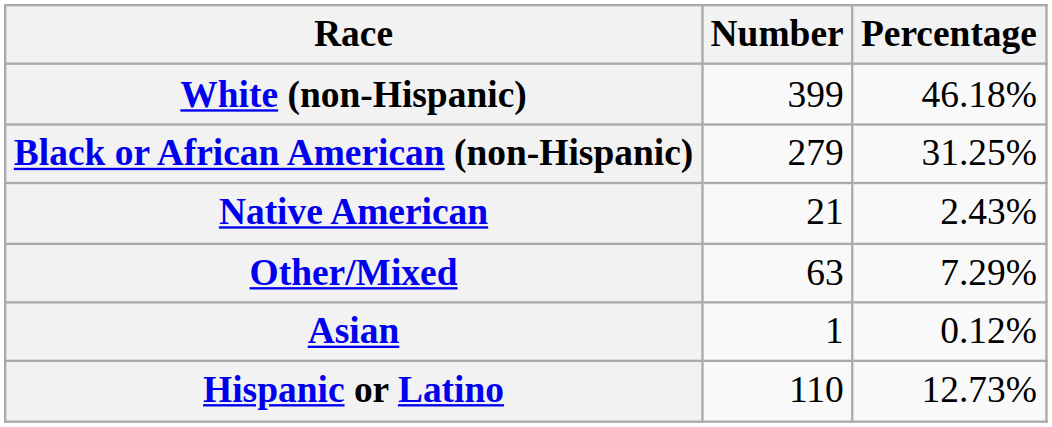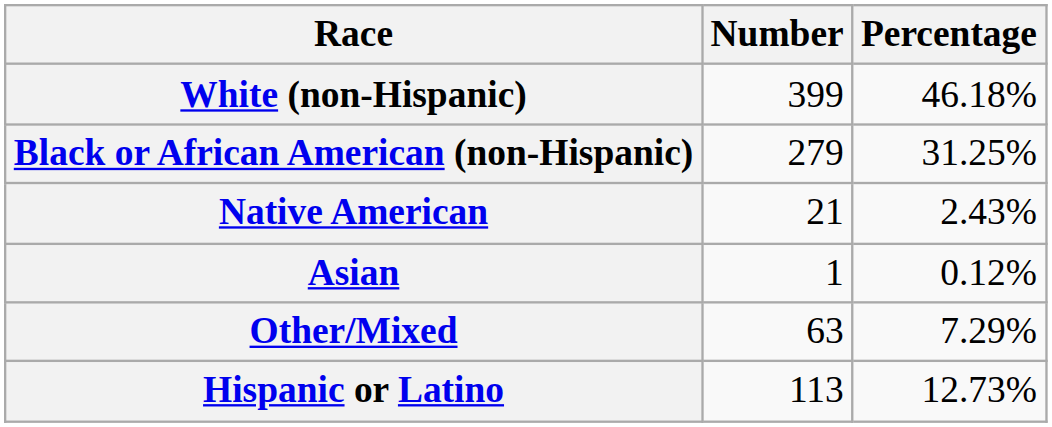 <table class="wikitable" style="text-align:right">
 <tr>
 <th scope="col">Race</th>
 <th scope="col">Number</th>
 <th scope="col">Percentage</th>
 </tr>
 <tr>
 <th scope="row"><a href='#'>White</a> (non-Hispanic)</th>
 <td>399</td>
 <td>46.18%</td>
 </tr>
 <tr>
 <th scope="row"><a href='#'>Black or African American</a> (non-Hispanic)</th>
 <td>279</td>
 <td>31.25%</td>
 </tr>
 <tr>
 <th scope="row"><a href='#'>Native American</a></th>
 <td>21</td>
 <td>2.43%</td>
 </tr>
 <tr>
+<th scope="row"><a href='#'>Asian</a></th>
+<td>1</td>
+<td>0.12%</td>
+</tr>
+<tr>
 <th scope="row"><a href='#'>Other/Mixed</a></th>
 <td>63</td>
 <td>7.29%</td>
 </tr>
 <tr>
-<th scope="row"><a href='#'>Asian</a></th>
-<td>1</td>
-<td>0.12%</td>
-</tr>
-<tr>
 <th scope="row"><a href='#'>Hispanic</a> or <a href='#'>Latino</a></th>
-<td>110</td>
+<td>113</td>
 <td>12.73%</td>
 </tr>
 </table>
